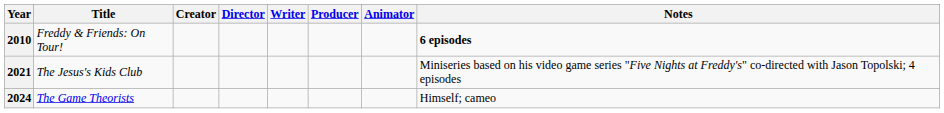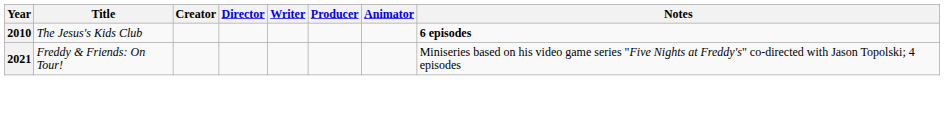 <table class="wikitable sortable">
 <tr>
 <th scope="col">Year</th>
 <th scope="col">Title</th>
 <th>Creator</th>
 <th><a href='#'>Director</a></th>
 <th><a href='#'>Writer</a></th>
 <th><a href='#'>Producer</a></th>
 <th><a href='#'>Animator</a></th>
 <th>Notes</th>
 </tr>
 <tr>
 <th scope="row">2010</th>
-<td><em>Freddy & Friends: On Tour!</em></td>
+<td><em>The Jesus's Kids Club</em></td>
 <td></td>
 <td></td>
 <td></td>
 <td></td>
 <td></td>
 <td><strong>6 episodes</strong></td>
 </tr>
 <tr>
 <th scope="row">2021</th>
-<td><em>The Jesus's Kids Club</em></td>
+<td><em>Freddy & Friends: On Tour!</em></td>
 <td></td>
 <td></td>
 <td></td>
 <td></td>
 <td></td>
 <td>Miniseries based on his video game series "<em>Five Nights at Freddy's</em>" co-directed with Jason Topolski; 4 episodes</td>
 </tr>
-<tr>
-<th scope="row">2024</th>
-<td><em><a href='#'>The Game Theorists</a></em></td>
-<td></td>
-<td></td>
-<td></td>
-<td></td>
-<td></td>
-<td>Himself; cameo</td>
-</tr>
 </table>
